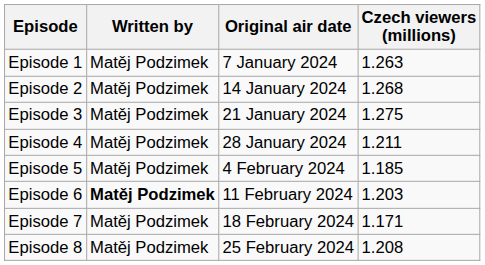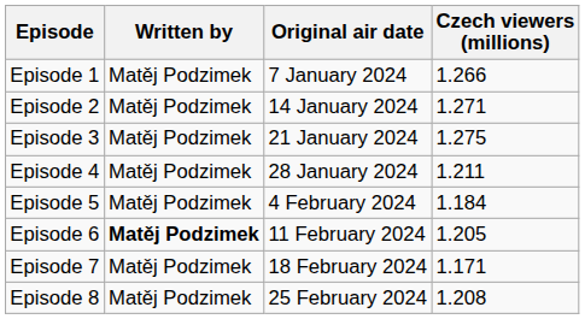 <table class="wikitable">
 <tr>
 <th>Episode</th>
 <th>Written by</th>
 <th>Original air date</th>
 <th>Czech viewers<br>(millions)</th>
 </tr>
 <tr>
 <td>Episode 1</td>
 <td>Matěj Podzimek</td>
 <td>7 January 2024</td>
-<td>1.263</td>
+<td>1.266</td>
 </tr>
 <tr>
 <td>Episode 2</td>
 <td>Matěj Podzimek</td>
 <td>14 January 2024</td>
-<td>1.268</td>
+<td>1.271</td>
 </tr>
 <tr>
 <td>Episode 3</td>
 <td>Matěj Podzimek</td>
 <td>21 January 2024</td>
 <td>1.275</td>
 </tr>
 <tr>
 <td>Episode 4</td>
 <td>Matěj Podzimek</td>
 <td>28 January 2024</td>
 <td>1.211</td>
 </tr>
 <tr>
 <td>Episode 5</td>
 <td>Matěj Podzimek</td>
 <td>4 February 2024</td>
-<td>1.185</td>
+<td>1.184</td>
 </tr>
 <tr>
 <td>Episode 6</td>
 <td><strong>Matěj Podzimek</strong></td>
 <td>11 February 2024</td>
-<td>1.203</td>
+<td>1.205</td>
 </tr>
 <tr>
 <td>Episode 7</td>
 <td>Matěj Podzimek</td>
 <td>18 February 2024</td>
 <td>1.171</td>
 </tr>
 <tr>
 <td>Episode 8</td>
 <td>Matěj Podzimek</td>
 <td>25 February 2024</td>
 <td>1.208</td>
 </tr>
 </table>
